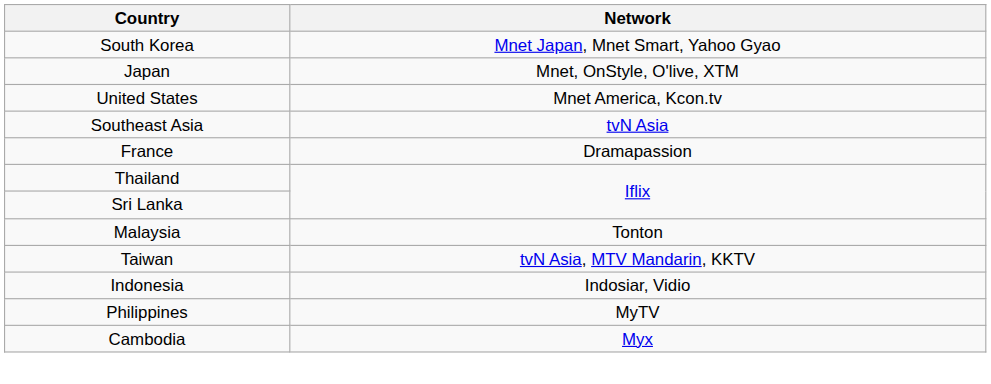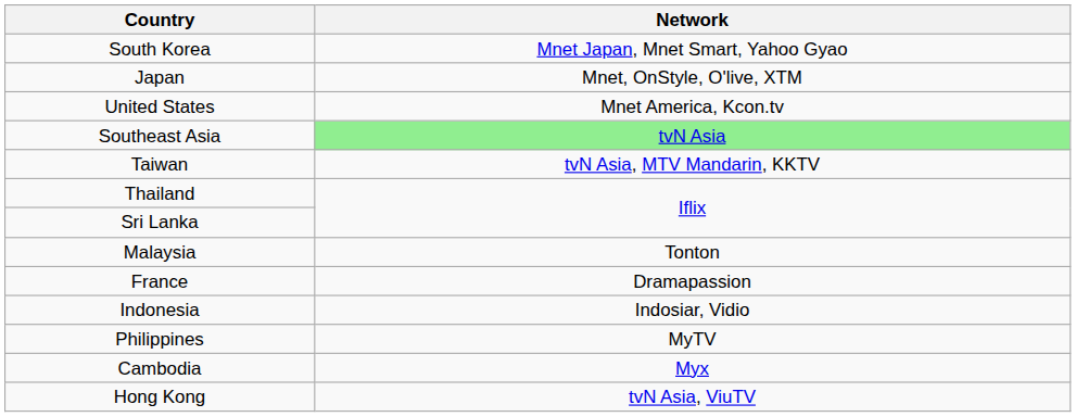 <table class="wikitable"  style="width:70%; text-align:center; font-size:95%">
 <tr>
 <th>Country</th>
 <th>Network</th>
 </tr>
 <tr>
 <td>South Korea</td>
 <td><a href='#'>Mnet Japan</a>, Mnet Smart, Yahoo Gyao</td>
 </tr>
 <tr>
 <td>Japan</td>
 <td>Mnet, OnStyle, O'live, XTM</td>
 </tr>
 <tr>
 <td>United States</td>
 <td>Mnet America, Kcon.tv</td>
 </tr>
 <tr>
 <td>Southeast Asia</td>
-<td><a href='#'>tvN Asia</a></td>
+<td style="background: lightgreen;"><a href='#'>tvN Asia</a></td>
 </tr>
 <tr>
-<td>France</td>
-<td>Dramapassion</td>
+<td>Taiwan</td>
+<td><a href='#'>tvN Asia</a>, <a href='#'>MTV Mandarin</a>, KKTV</td>
 </tr>
 <tr>
 <td>Thailand</td>
 <td rowspan=2><a href='#'>Iflix</a></td>
 </tr>
 <tr>
 <td>Sri Lanka</td>
 </tr>
 <tr>
 <td>Malaysia</td>
 <td>Tonton</td>
 </tr>
 <tr>
-<td>Taiwan</td>
-<td><a href='#'>tvN Asia</a>, <a href='#'>MTV Mandarin</a>, KKTV</td>
+<td>France</td>
+<td>Dramapassion</td>
 </tr>
 <tr>
 <td>Indonesia</td>
 <td>Indosiar, Vidio</td>
 </tr>
 <tr>
 <td>Philippines</td>
 <td>MyTV</td>
 </tr>
 <tr>
 <td>Cambodia</td>
 <td><a href='#'>Myx</a></td>
 </tr>
+<tr>
+<td>Hong Kong</td>
+<td><a href='#'>tvN Asia</a>, <a href='#'>ViuTV</a></td>
+</tr>
 </table>
